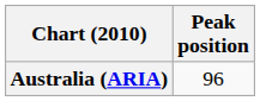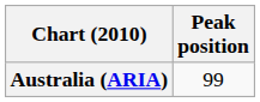 <table class="wikitable plainrowheaders" style="text-align:center">
 <tr>
 <th scope="col">Chart (2010)</th>
 <th scope="col">Peak<br>position</th>
 </tr>
 <tr>
 <th scope="row">Australia (<a href='#'>ARIA</a>)</th>
-<td>96</td>
+<td>99</td>
 </tr>
 </table>
